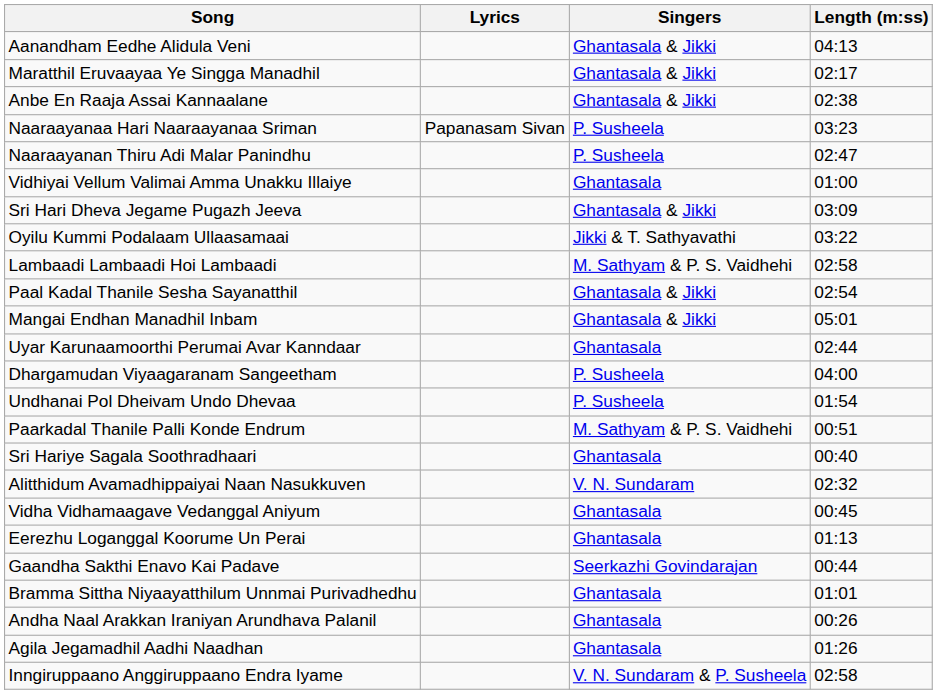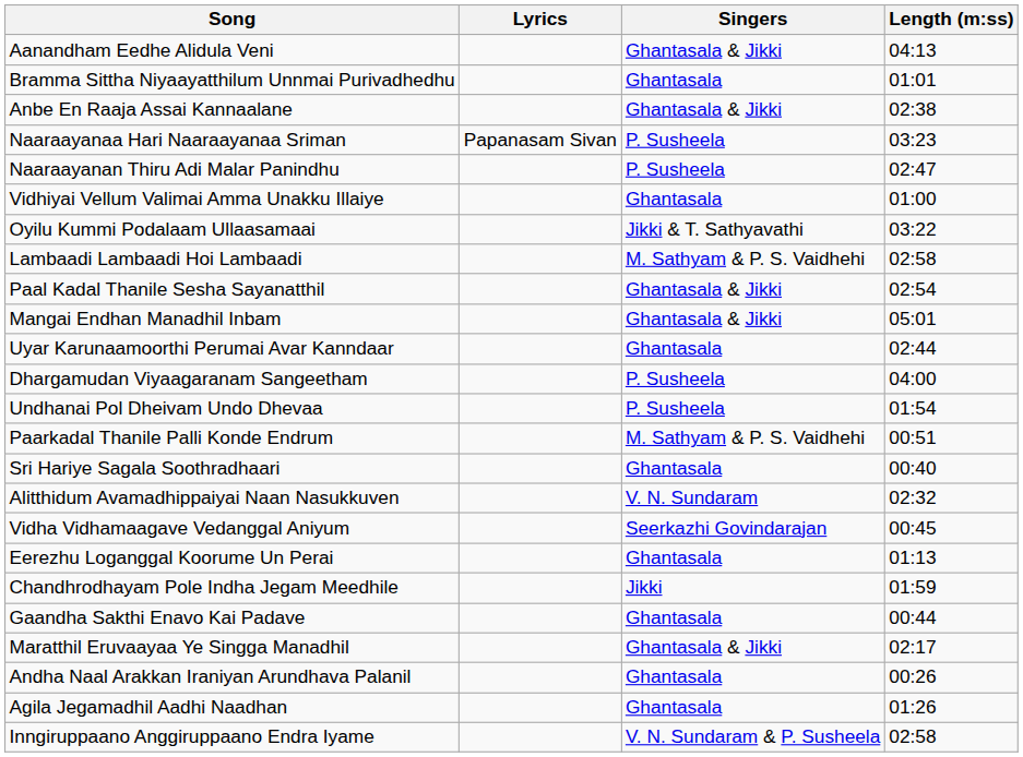 <table class="wikitable">
 <tr>
 <th>Song</th>
 <th>Lyrics</th>
 <th>Singers</th>
 <th>Length (m:ss)</th>
 </tr>
 <tr>
 <td>Aanandham Eedhe Alidula Veni</td>
 <td></td>
 <td><a href='#'>Ghantasala</a> & <a href='#'>Jikki</a></td>
 <td>04:13</td>
 </tr>
 <tr>
-<td>Maratthil Eruvaayaa Ye Singga Manadhil</td>
+<td>Bramma Sittha Niyaayatthilum Unnmai Purivadhedhu</td>
 <td></td>
-<td><a href='#'>Ghantasala</a> & <a href='#'>Jikki</a></td>
-<td>02:17</td>
+<td><a href='#'>Ghantasala</a></td>
+<td>01:01</td>
 </tr>
 <tr>
 <td>Anbe En Raaja Assai Kannaalane</td>
 <td></td>
 <td><a href='#'>Ghantasala</a> & <a href='#'>Jikki</a></td>
 <td>02:38</td>
 </tr>
 <tr>
 <td>Naaraayanaa Hari Naaraayanaa Sriman</td>
 <td>Papanasam Sivan</td>
 <td><a href='#'>P. Susheela</a></td>
 <td>03:23</td>
 </tr>
 <tr>
 <td>Naaraayanan Thiru Adi Malar Panindhu</td>
 <td></td>
 <td><a href='#'>P. Susheela</a></td>
 <td>02:47</td>
 </tr>
 <tr>
 <td>Vidhiyai Vellum Valimai Amma Unakku Illaiye</td>
 <td></td>
 <td><a href='#'>Ghantasala</a></td>
 <td>01:00</td>
-</tr>
-<tr>
-<td>Sri Hari Dheva Jegame Pugazh Jeeva</td>
-<td></td>
-<td><a href='#'>Ghantasala</a> & <a href='#'>Jikki</a></td>
-<td>03:09</td>
 </tr>
 <tr>
 <td>Oyilu Kummi Podalaam Ullaasamaai</td>
 <td></td>
 <td><a href='#'>Jikki</a> & T. Sathyavathi</td>
 <td>03:22</td>
 </tr>
 <tr>
 <td>Lambaadi Lambaadi Hoi Lambaadi</td>
 <td></td>
 <td><a href='#'>M. Sathyam</a> & P. S. Vaidhehi</td>
 <td>02:58</td>
 </tr>
 <tr>
 <td>Paal Kadal Thanile Sesha Sayanatthil</td>
 <td></td>
 <td><a href='#'>Ghantasala</a> & <a href='#'>Jikki</a></td>
 <td>02:54</td>
 </tr>
 <tr>
 <td>Mangai Endhan Manadhil Inbam</td>
 <td></td>
 <td><a href='#'>Ghantasala</a> & <a href='#'>Jikki</a></td>
 <td>05:01</td>
 </tr>
 <tr>
 <td>Uyar Karunaamoorthi Perumai Avar Kanndaar</td>
 <td></td>
 <td><a href='#'>Ghantasala</a></td>
 <td>02:44</td>
 </tr>
 <tr>
 <td>Dhargamudan Viyaagaranam Sangeetham</td>
 <td></td>
 <td><a href='#'>P. Susheela</a></td>
 <td>04:00</td>
 </tr>
 <tr>
 <td>Undhanai Pol Dheivam Undo Dhevaa</td>
 <td></td>
 <td><a href='#'>P. Susheela</a></td>
 <td>01:54</td>
 </tr>
 <tr>
 <td>Paarkadal Thanile Palli Konde Endrum</td>
 <td></td>
 <td><a href='#'>M. Sathyam</a> & P. S. Vaidhehi</td>
 <td>00:51</td>
 </tr>
 <tr>
 <td>Sri Hariye Sagala Soothradhaari</td>
 <td></td>
 <td><a href='#'>Ghantasala</a></td>
 <td>00:40</td>
 </tr>
 <tr>
 <td>Alitthidum Avamadhippaiyai Naan Nasukkuven</td>
 <td></td>
 <td><a href='#'>V. N. Sundaram</a></td>
 <td>02:32</td>
 </tr>
 <tr>
 <td>Vidha Vidhamaagave Vedanggal Aniyum</td>
 <td></td>
-<td><a href='#'>Ghantasala</a></td>
+<td><a href='#'>Seerkazhi Govindarajan</a></td>
 <td>00:45</td>
 </tr>
 <tr>
 <td>Eerezhu Loganggal Koorume Un Perai</td>
 <td></td>
 <td><a href='#'>Ghantasala</a></td>
 <td>01:13</td>
 </tr>
 <tr>
+<td>Chandhrodhayam Pole Indha Jegam Meedhile</td>
+<td></td>
+<td><a href='#'>Jikki</a></td>
+<td>01:59</td>
+</tr>
+<tr>
 <td>Gaandha Sakthi Enavo Kai Padave</td>
 <td></td>
-<td><a href='#'>Seerkazhi Govindarajan</a></td>
+<td><a href='#'>Ghantasala</a></td>
 <td>00:44</td>
 </tr>
 <tr>
-<td>Bramma Sittha Niyaayatthilum Unnmai Purivadhedhu</td>
+<td>Maratthil Eruvaayaa Ye Singga Manadhil</td>
 <td></td>
-<td><a href='#'>Ghantasala</a></td>
-<td>01:01</td>
+<td><a href='#'>Ghantasala</a> & <a href='#'>Jikki</a></td>
+<td>02:17</td>
 </tr>
 <tr>
 <td>Andha Naal Arakkan Iraniyan Arundhava Palanil</td>
 <td></td>
 <td><a href='#'>Ghantasala</a></td>
 <td>00:26</td>
 </tr>
 <tr>
 <td>Agila Jegamadhil Aadhi Naadhan</td>
 <td></td>
 <td><a href='#'>Ghantasala</a></td>
 <td>01:26</td>
 </tr>
 <tr>
 <td>Inngiruppaano Anggiruppaano Endra Iyame</td>
 <td></td>
 <td><a href='#'>V. N. Sundaram</a> & <a href='#'>P. Susheela</a></td>
 <td>02:58</td>
 </tr>
 </table>
